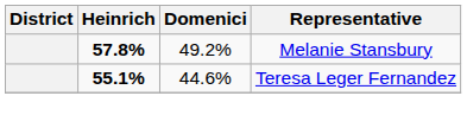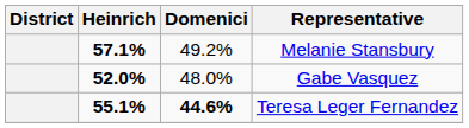 <table class=wikitable>
 <tr>
 <th>District</th>
 <th>Heinrich</th>
 <th>Domenici</th>
 <th>Representative</th>
 </tr>
 <tr align=center>
 <th></th>
-<td><strong>57.8%</strong></td>
+<td><strong>57.1%</strong></td>
 <td>49.2%</td>
 <td><a href='#'>Melanie Stansbury</a></td>
 </tr>
 <tr align=center>
 <th></th>
+<td><strong>52.0%</strong></td>
+<td>48.0%</td>
+<td><a href='#'>Gabe Vasquez</a></td>
+</tr>
+<tr align=center>
+<th></th>
 <td><strong>55.1%</strong></td>
-<td>44.6%</td>
+<td><strong>44.6%</strong></td>
 <td><a href='#'>Teresa Leger Fernandez</a></td>
 </tr>
 <tr align=center>
 </tr>
 </table>
